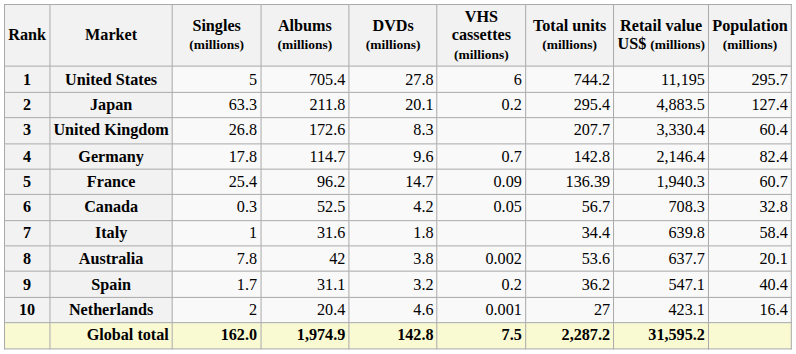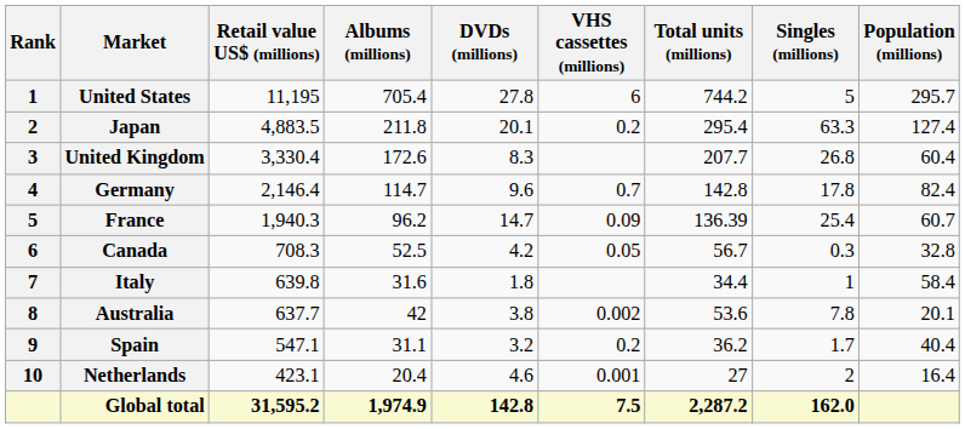 <table class="wikitable plainrowheaders sortable" style="text-align:right;">
 <tr>
 <th scope="col">Rank</th>
 <th scope="col">Market</th>
-<th scope="col" style="width:5em;">Singles <br><small>(millions)</small></th>
+<th scope="col">Retail value<br>US$ <small>(millions)</small></th>
 <th scope="col" style="width:5em;">Albums <br><small>(millions)</small></th>
 <th scope="col" style="width:5em;">DVDs <br><small>(millions)</small></th>
 <th scope="col" style="width:5em;">VHS cassettes <br><small>(millions)</small></th>
 <th scope="col" style="width:5em;">Total units <br><small>(millions)</small></th>
-<th scope="col">Retail value<br>US$ <small>(millions)</small></th>
+<th scope="col" style="width:5em;">Singles <br><small>(millions)</small></th>
 <th scope="col">Population<br><small>(millions)</small></th>
 </tr>
 <tr>
 <th>1</th>
 <th scope="row">United States</th>
-<td>5</td>
+<td>11,195</td>
 <td>705.4</td>
 <td>27.8</td>
 <td>6</td>
 <td>744.2</td>
-<td>11,195</td>
+<td>5</td>
 <td>295.7</td>
 </tr>
 <tr>
 <th>2</th>
 <th scope="row">Japan</th>
-<td>63.3</td>
+<td>4,883.5</td>
 <td>211.8</td>
 <td>20.1</td>
 <td>0.2</td>
 <td>295.4</td>
-<td>4,883.5</td>
+<td>63.3</td>
 <td>127.4</td>
 </tr>
 <tr>
 <th>3</th>
 <th scope="row">United Kingdom</th>
-<td>26.8</td>
+<td>3,330.4</td>
 <td>172.6</td>
 <td>8.3</td>
 <td></td>
 <td>207.7</td>
-<td>3,330.4</td>
+<td>26.8</td>
 <td>60.4</td>
 </tr>
 <tr>
 <th>4</th>
 <th scope="row">Germany</th>
-<td>17.8</td>
+<td>2,146.4</td>
 <td>114.7</td>
 <td>9.6</td>
 <td>0.7</td>
 <td>142.8</td>
-<td>2,146.4</td>
+<td>17.8</td>
 <td>82.4</td>
 </tr>
 <tr>
 <th>5</th>
 <th scope="row">France</th>
-<td>25.4</td>
+<td>1,940.3</td>
 <td>96.2</td>
 <td>14.7</td>
 <td>0.09</td>
 <td>136.39</td>
-<td>1,940.3</td>
+<td>25.4</td>
 <td>60.7</td>
 </tr>
 <tr>
 <th>6</th>
 <th scope="row">Canada</th>
-<td>0.3</td>
+<td>708.3</td>
 <td>52.5</td>
 <td>4.2</td>
 <td>0.05</td>
 <td>56.7</td>
-<td>708.3</td>
+<td>0.3</td>
 <td>32.8</td>
 </tr>
 <tr>
 <th>7</th>
 <th scope="row">Italy</th>
-<td>1</td>
+<td>639.8</td>
 <td>31.6</td>
 <td>1.8</td>
 <td></td>
 <td>34.4</td>
-<td>639.8</td>
+<td>1</td>
 <td>58.4</td>
 </tr>
 <tr>
 <th>8</th>
 <th scope="row">Australia</th>
-<td>7.8</td>
+<td>637.7</td>
 <td>42</td>
 <td>3.8</td>
 <td>0.002</td>
 <td>53.6</td>
-<td>637.7</td>
+<td>7.8</td>
 <td>20.1</td>
 </tr>
 <tr>
 <th>9</th>
 <th scope="row">Spain</th>
-<td>1.7</td>
+<td>547.1</td>
 <td>31.1</td>
 <td>3.2</td>
 <td>0.2</td>
 <td>36.2</td>
-<td>547.1</td>
+<td>1.7</td>
 <td>40.4</td>
 </tr>
 <tr>
 <th>10</th>
 <th scope="row">Netherlands</th>
-<td>2</td>
+<td>423.1</td>
 <td>20.4</td>
 <td>4.6</td>
 <td>0.001</td>
 <td>27</td>
-<td>423.1</td>
+<td>2</td>
 <td>16.4</td>
 </tr>
 <tr class="sortbottom" style="background-color:#FAFAD2; font-weight:bold;">
 <td></td>
 <td>Global total</td>
-<td>162.0</td>
+<td>31,595.2</td>
 <td>1,974.9</td>
 <td>142.8</td>
 <td>7.5</td>
 <td>2,287.2</td>
-<td>31,595.2</td>
+<td>162.0</td>
 <td></td>
 </tr>
 </table>
